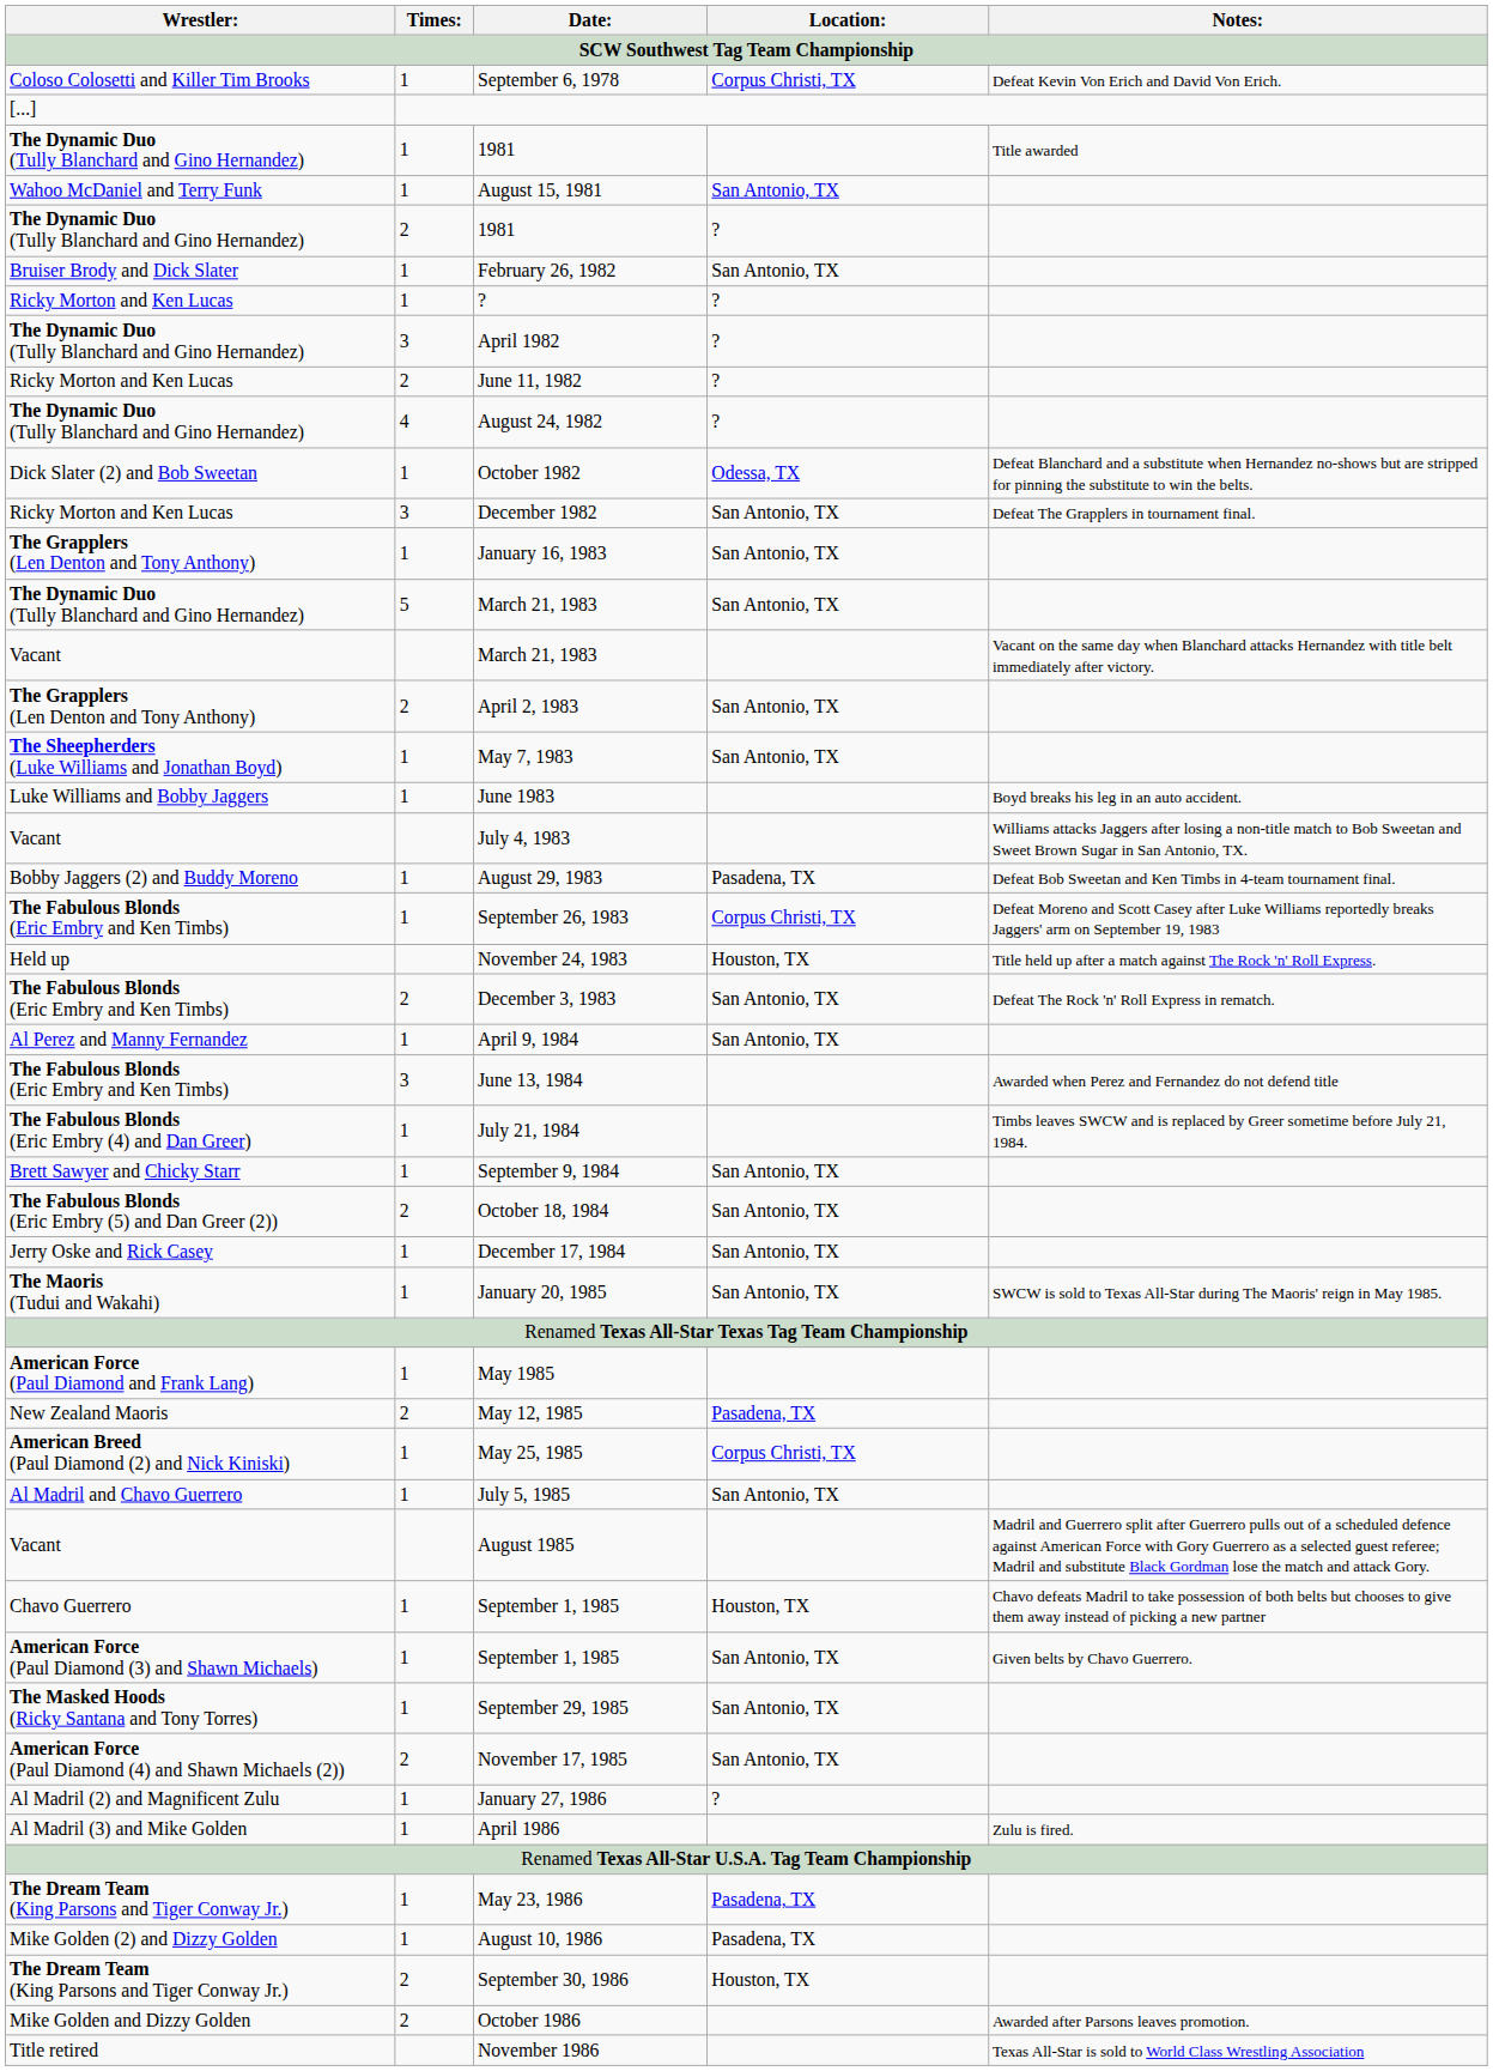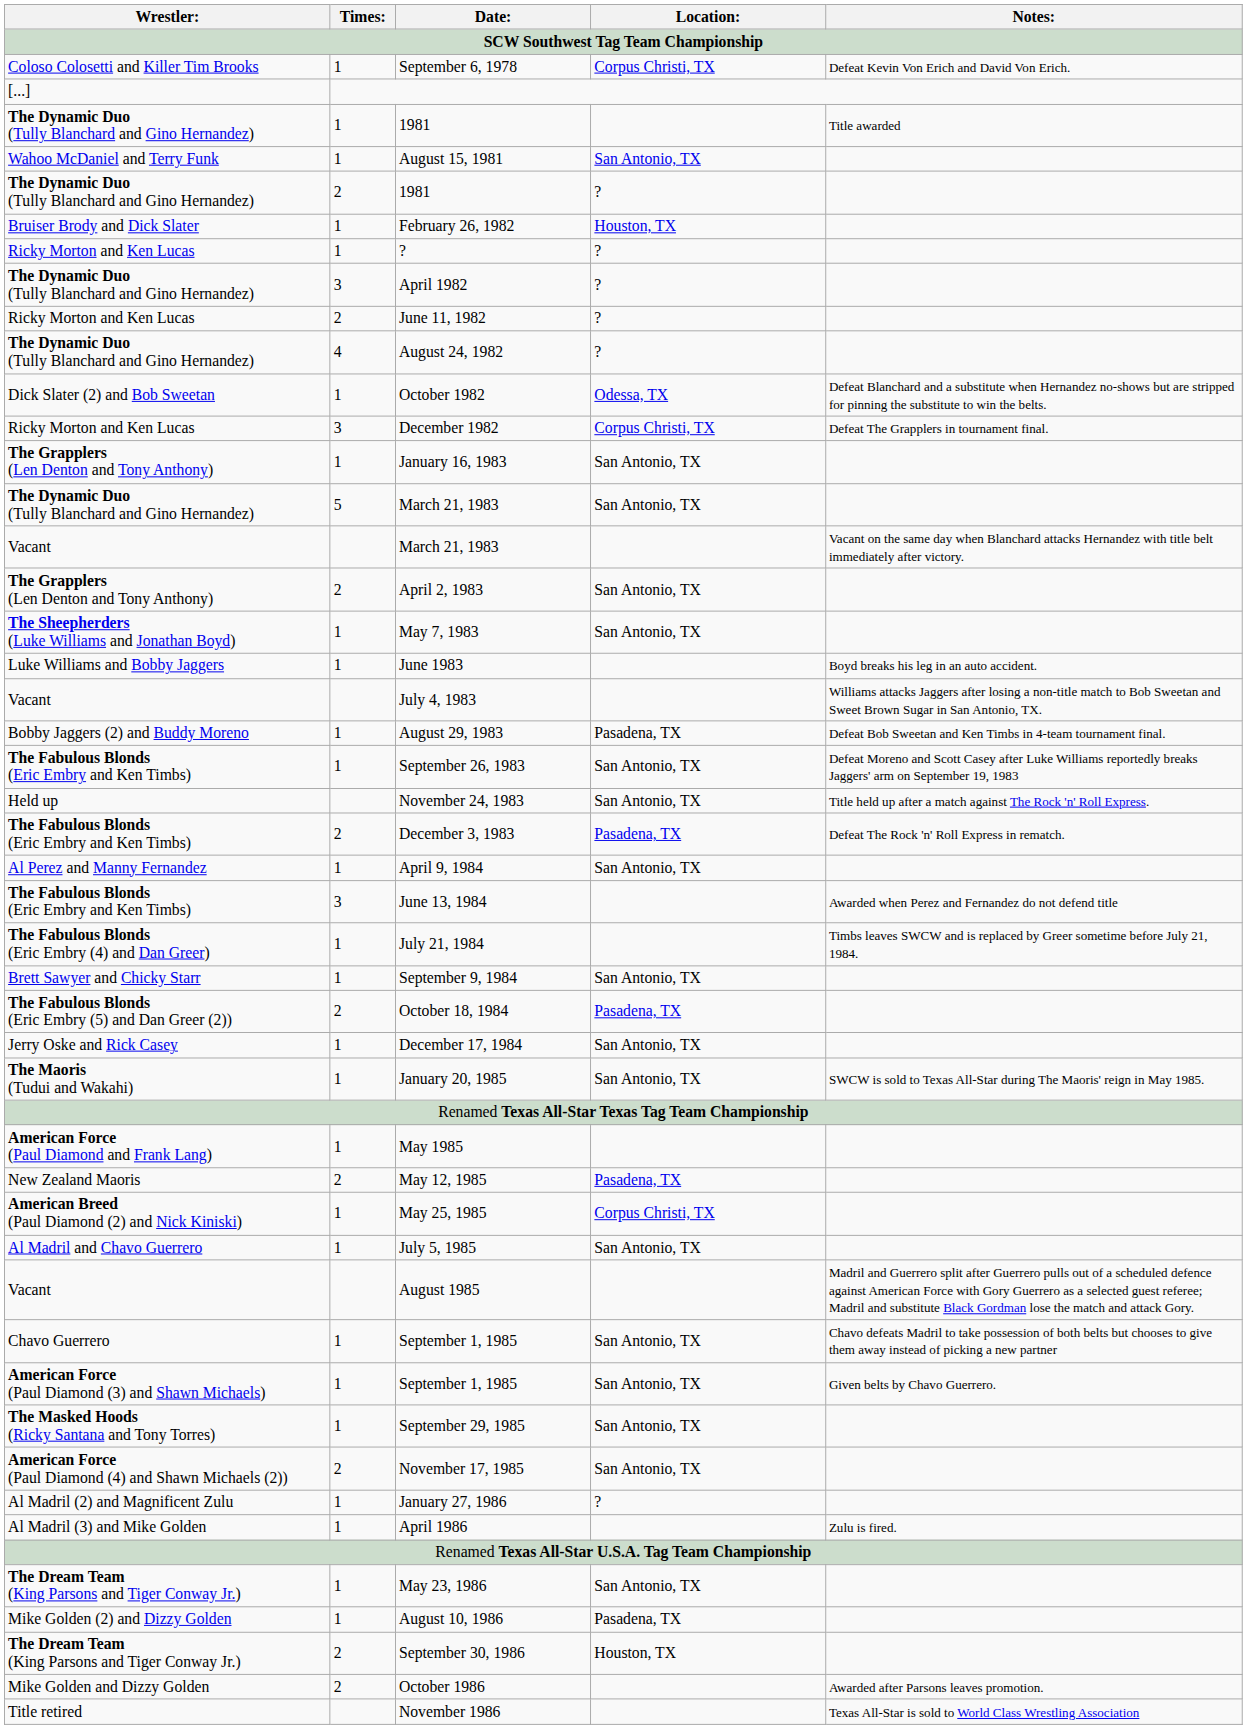 <table class="wikitable" width=100%>
 <tr>
 <th width=25%>Wrestler:</th>
 <th width=5%>Times:</th>
 <th width=15%>Date:</th>
 <th width=18%>Location:</th>
 <th width=32%>Notes:</th>
 </tr>
 <tr ary>
 <td colspan=5 style="background: #ccddcc;" align=center><strong>SCW Southwest Tag Team Championship</strong></td>
 </tr>
 <tr>
 <td><a href='#'>Coloso Colosetti</a> and <a href='#'>Killer Tim Brooks</a></td>
 <td>1</td>
 <td>September 6, 1978</td>
 <td><a href='#'>Corpus Christi, TX</a></td>
 <td><small>Defeat Kevin Von Erich and David Von Erich.</small></td>
 </tr>
 <tr>
 <td>[...]</td>
 </tr>
 <tr>
 <td><strong>The Dynamic Duo</strong><br>(<a href='#'>Tully Blanchard</a> and <a href='#'>Gino Hernandez</a>)</td>
 <td>1</td>
 <td>1981</td>
 <td></td>
 <td><small>Title awarded</small></td>
 </tr>
 <tr>
 <td><a href='#'>Wahoo McDaniel</a> and <a href='#'>Terry Funk</a></td>
 <td>1</td>
 <td>August 15, 1981</td>
 <td><a href='#'>San Antonio, TX</a></td>
 <td></td>
 </tr>
 <tr>
 <td><strong>The Dynamic Duo</strong><br>(Tully Blanchard and Gino Hernandez)</td>
 <td>2</td>
 <td>1981</td>
 <td>?</td>
 <td></td>
 </tr>
 <tr>
 <td><a href='#'>Bruiser Brody</a> and <a href='#'>Dick Slater</a></td>
 <td>1</td>
 <td>February 26, 1982</td>
-<td>San Antonio, TX</td>
+<td><a href='#'>Houston, TX</a></td>
 <td></td>
 </tr>
 <tr>
 <td><a href='#'>Ricky Morton</a> and <a href='#'>Ken Lucas</a></td>
 <td>1</td>
 <td>?</td>
 <td>?</td>
 <td></td>
 </tr>
 <tr>
 <td><strong>The Dynamic Duo</strong><br>(Tully Blanchard and Gino Hernandez)</td>
 <td>3</td>
 <td>April 1982</td>
 <td>?</td>
 <td></td>
 </tr>
 <tr>
 <td>Ricky Morton and Ken Lucas</td>
 <td>2</td>
 <td>June 11, 1982</td>
 <td>?</td>
 <td></td>
 </tr>
 <tr>
 <td><strong>The Dynamic Duo</strong><br>(Tully Blanchard and Gino Hernandez)</td>
 <td>4</td>
 <td>August 24, 1982</td>
 <td>?</td>
 <td></td>
 </tr>
 <tr>
 <td>Dick Slater (2) and <a href='#'>Bob Sweetan</a></td>
 <td>1</td>
 <td>October 1982</td>
 <td><a href='#'>Odessa, TX</a></td>
 <td><small>Defeat Blanchard and a substitute when Hernandez no-shows but are stripped for pinning the substitute to win the belts.</small></td>
 </tr>
 <tr>
 <td>Ricky Morton and Ken Lucas</td>
 <td>3</td>
 <td>December 1982</td>
-<td>San Antonio, TX</td>
+<td><a href='#'>Corpus Christi, TX</a></td>
 <td><small>Defeat The Grapplers in tournament final.</small></td>
 </tr>
 <tr>
 <td><strong>The Grapplers</strong><br>(<a href='#'>Len Denton</a> and <a href='#'>Tony Anthony</a>)</td>
 <td>1</td>
 <td>January 16, 1983</td>
 <td>San Antonio, TX</td>
 <td></td>
 </tr>
 <tr>
 <td><strong>The Dynamic Duo</strong><br>(Tully Blanchard and Gino Hernandez)</td>
 <td>5</td>
 <td>March 21, 1983</td>
 <td>San Antonio, TX</td>
 <td></td>
 </tr>
 <tr>
 <td>Vacant</td>
 <td></td>
 <td>March 21, 1983</td>
 <td></td>
 <td><small>Vacant on the same day when Blanchard attacks Hernandez with title belt immediately after victory.</small></td>
 </tr>
 <tr>
 <td><strong>The Grapplers</strong><br>(Len Denton and Tony Anthony)</td>
 <td>2</td>
 <td>April 2, 1983</td>
 <td>San Antonio, TX</td>
 <td></td>
 </tr>
 <tr>
 <td><strong><a href='#'>The Sheepherders</a></strong><br>(<a href='#'>Luke Williams</a> and <a href='#'>Jonathan Boyd</a>)</td>
 <td>1</td>
 <td>May 7, 1983</td>
 <td>San Antonio, TX</td>
 <td></td>
 </tr>
 <tr>
 <td>Luke Williams and <a href='#'>Bobby Jaggers</a></td>
 <td>1</td>
 <td>June 1983</td>
 <td></td>
 <td><small>Boyd breaks his leg in an auto accident.</small></td>
 </tr>
 <tr>
 <td>Vacant</td>
 <td></td>
 <td>July 4, 1983</td>
 <td></td>
 <td><small>Williams attacks Jaggers after losing a non-title match to Bob Sweetan and Sweet Brown Sugar in San Antonio, TX.</small></td>
 </tr>
 <tr>
 <td>Bobby Jaggers (2) and <a href='#'>Buddy Moreno</a></td>
 <td>1</td>
 <td>August 29, 1983</td>
 <td>Pasadena, TX</td>
 <td><small>Defeat Bob Sweetan and Ken Timbs in 4-team tournament final.</small></td>
 </tr>
 <tr>
 <td><strong>The Fabulous Blonds</strong><br>(<a href='#'>Eric Embry</a> and Ken Timbs)</td>
 <td>1</td>
 <td>September 26, 1983</td>
-<td><a href='#'>Corpus Christi, TX</a></td>
+<td>San Antonio, TX</td>
 <td><small>Defeat Moreno and Scott Casey after Luke Williams reportedly breaks Jaggers' arm on September 19, 1983</small></td>
 </tr>
 <tr>
 <td>Held up</td>
 <td></td>
 <td>November 24, 1983</td>
-<td>Houston, TX</td>
+<td>San Antonio, TX</td>
 <td><small>Title held up after a match against <a href='#'>The Rock 'n' Roll Express</a>.</small></td>
 </tr>
 <tr>
 <td><strong>The Fabulous Blonds</strong><br>(Eric Embry and Ken Timbs)</td>
 <td>2</td>
 <td>December 3, 1983</td>
-<td>San Antonio, TX</td>
+<td><a href='#'>Pasadena, TX</a></td>
 <td><small>Defeat The Rock 'n' Roll Express in rematch.</small></td>
 </tr>
 <tr>
 <td><a href='#'>Al Perez</a> and <a href='#'>Manny Fernandez</a></td>
 <td>1</td>
 <td>April 9, 1984</td>
 <td>San Antonio, TX</td>
 <td></td>
 </tr>
 <tr>
 <td><strong>The Fabulous Blonds</strong><br>(Eric Embry and Ken Timbs)</td>
 <td>3</td>
 <td>June 13, 1984</td>
 <td></td>
 <td><small>Awarded when Perez and Fernandez do not defend title</small></td>
 </tr>
 <tr>
 <td><strong>The Fabulous Blonds</strong><br>(Eric Embry (4) and <a href='#'>Dan Greer</a>)</td>
 <td>1</td>
 <td>July 21, 1984</td>
 <td></td>
 <td><small>Timbs leaves SWCW and is replaced by Greer sometime before July 21, 1984.</small></td>
 </tr>
 <tr>
 <td><a href='#'>Brett Sawyer</a> and <a href='#'>Chicky Starr</a></td>
 <td>1</td>
 <td>September 9, 1984</td>
 <td>San Antonio, TX</td>
 <td></td>
 </tr>
 <tr>
 <td><strong>The Fabulous Blonds</strong><br>(Eric Embry (5) and Dan Greer (2))</td>
 <td>2</td>
 <td>October 18, 1984</td>
-<td>San Antonio, TX</td>
+<td><a href='#'>Pasadena, TX</a></td>
 <td></td>
 </tr>
 <tr>
 <td>Jerry Oske and <a href='#'>Rick Casey</a></td>
 <td>1</td>
 <td>December 17, 1984</td>
 <td>San Antonio, TX</td>
 <td></td>
 </tr>
 <tr>
 <td><strong>The Maoris</strong><br>(Tudui and Wakahi)</td>
 <td>1</td>
 <td>January 20, 1985</td>
 <td>San Antonio, TX</td>
 <td><small>SWCW is sold to Texas All-Star during The Maoris' reign in May 1985.</small></td>
 </tr>
 <tr>
 <td colspan=5 style="background: #ccddcc;" align=center>Renamed <strong>Texas All-Star Texas Tag Team Championship</strong></td>
 </tr>
 <tr>
 <td><strong>American Force</strong><br>(<a href='#'>Paul Diamond</a> and <a href='#'>Frank Lang</a>)</td>
 <td>1</td>
 <td>May 1985</td>
 <td></td>
 <td></td>
 </tr>
 <tr>
 <td>New Zealand Maoris</td>
 <td>2</td>
 <td>May 12, 1985</td>
 <td><a href='#'>Pasadena, TX</a></td>
 <td></td>
 </tr>
 <tr>
 <td><strong>American Breed</strong><br>(Paul Diamond (2) and <a href='#'>Nick Kiniski</a>)</td>
 <td>1</td>
 <td>May 25, 1985</td>
 <td><a href='#'>Corpus Christi, TX</a></td>
 <td></td>
 </tr>
 <tr>
 <td><a href='#'>Al Madril</a> and <a href='#'>Chavo Guerrero</a></td>
 <td>1</td>
 <td>July 5, 1985</td>
 <td>San Antonio, TX</td>
 <td></td>
 </tr>
 <tr>
 <td>Vacant</td>
 <td></td>
 <td>August 1985</td>
 <td></td>
 <td><small>Madril and Guerrero split after Guerrero pulls out of a scheduled defence against American Force with Gory Guerrero as a selected guest referee; Madril and substitute <a href='#'>Black Gordman</a> lose the match and attack Gory.</small></td>
 </tr>
 <tr>
 <td>Chavo Guerrero</td>
 <td>1</td>
 <td>September 1, 1985</td>
-<td>Houston, TX</td>
+<td>San Antonio, TX</td>
 <td><small>Chavo defeats Madril to take possession of both belts but chooses to give them away instead of picking a new partner</small></td>
 </tr>
 <tr>
 <td><strong>American Force</strong><br>(Paul Diamond (3) and <a href='#'>Shawn Michaels</a>)</td>
 <td>1</td>
 <td>September 1, 1985</td>
 <td>San Antonio, TX</td>
 <td><small>Given belts by Chavo Guerrero.</small></td>
 </tr>
 <tr>
 <td><strong>The Masked Hoods</strong><br>(<a href='#'>Ricky Santana</a> and Tony Torres)</td>
 <td>1</td>
 <td>September 29, 1985</td>
 <td>San Antonio, TX</td>
 <td></td>
 </tr>
 <tr>
 <td><strong>American Force</strong><br>(Paul Diamond (4) and Shawn Michaels (2))</td>
 <td>2</td>
 <td>November 17, 1985</td>
 <td>San Antonio, TX</td>
 <td></td>
 </tr>
 <tr>
 <td>Al Madril (2) and Magnificent Zulu</td>
 <td>1</td>
 <td>January 27, 1986</td>
 <td>?</td>
 <td></td>
 </tr>
 <tr>
 <td>Al Madril (3) and Mike Golden</td>
 <td>1</td>
 <td>April 1986</td>
 <td></td>
 <td><small>Zulu is fired.</small></td>
 </tr>
 <tr>
 <td colspan=5 style="background: #ccddcc;" align=center>Renamed <strong>Texas All-Star U.S.A. Tag Team Championship</strong></td>
 </tr>
 <tr>
 <td><strong>The Dream Team</strong><br>(<a href='#'>King Parsons</a> and <a href='#'>Tiger Conway Jr.</a>)</td>
 <td>1</td>
 <td>May 23, 1986</td>
-<td><a href='#'>Pasadena, TX</a></td>
+<td>San Antonio, TX</td>
 <td></td>
 </tr>
 <tr>
 <td>Mike Golden (2) and <a href='#'>Dizzy Golden</a></td>
 <td>1</td>
 <td>August 10, 1986</td>
 <td>Pasadena, TX</td>
 <td></td>
 </tr>
 <tr>
 <td><strong>The Dream Team</strong><br>(King Parsons and Tiger Conway Jr.)</td>
 <td>2</td>
 <td>September 30, 1986</td>
 <td>Houston, TX</td>
 <td></td>
 </tr>
 <tr>
 <td>Mike Golden and Dizzy Golden</td>
 <td>2</td>
 <td>October 1986</td>
 <td></td>
 <td><small>Awarded after Parsons leaves promotion.</small></td>
 </tr>
 <tr>
 <td>Title retired</td>
 <td></td>
 <td>November 1986</td>
 <td></td>
 <td><small>Texas All-Star is sold to <a href='#'>World Class Wrestling Association</a></small></td>
 </tr>
 </table>
